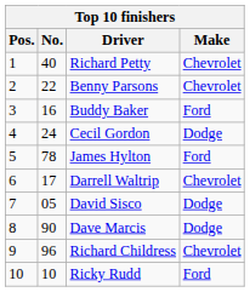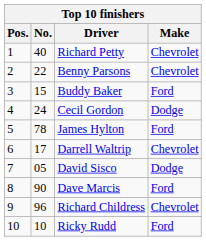 <table class="wikitable">
 <tr>
 <th colspan="4">Top 10 finishers</th>
 </tr>
 <tr>
 <th>Pos.</th>
 <th>No.</th>
 <th>Driver</th>
 <th>Make</th>
 </tr>
 <tr>
 <td>1</td>
 <td>40</td>
 <td><a href='#'>Richard Petty</a></td>
 <td><a href='#'>Chevrolet</a></td>
 </tr>
 <tr>
 <td>2</td>
 <td>22</td>
 <td><a href='#'>Benny Parsons</a></td>
 <td><a href='#'>Chevrolet</a></td>
 </tr>
 <tr>
 <td>3</td>
-<td>16</td>
+<td>15</td>
 <td><a href='#'>Buddy Baker</a></td>
 <td><a href='#'>Ford</a></td>
 </tr>
 <tr>
 <td>4</td>
 <td>24</td>
 <td><a href='#'>Cecil Gordon</a></td>
 <td><a href='#'>Dodge</a></td>
 </tr>
 <tr>
 <td>5</td>
 <td>78</td>
 <td><a href='#'>James Hylton</a></td>
 <td><a href='#'>Ford</a></td>
 </tr>
 <tr>
 <td>6</td>
 <td>17</td>
 <td><a href='#'>Darrell Waltrip</a></td>
 <td><a href='#'>Chevrolet</a></td>
 </tr>
 <tr>
 <td>7</td>
 <td>05</td>
 <td><a href='#'>David Sisco</a></td>
 <td><a href='#'>Dodge</a></td>
 </tr>
 <tr>
 <td>8</td>
 <td>90</td>
 <td><a href='#'>Dave Marcis</a></td>
-<td><a href='#'>Dodge</a></td>
+<td><a href='#'>Ford</a></td>
 </tr>
 <tr>
 <td>9</td>
 <td>96</td>
 <td><a href='#'>Richard Childress</a></td>
 <td><a href='#'>Chevrolet</a></td>
 </tr>
 <tr>
 <td>10</td>
 <td>10</td>
 <td><a href='#'>Ricky Rudd</a></td>
 <td><a href='#'>Ford</a></td>
 </tr>
 </table>
